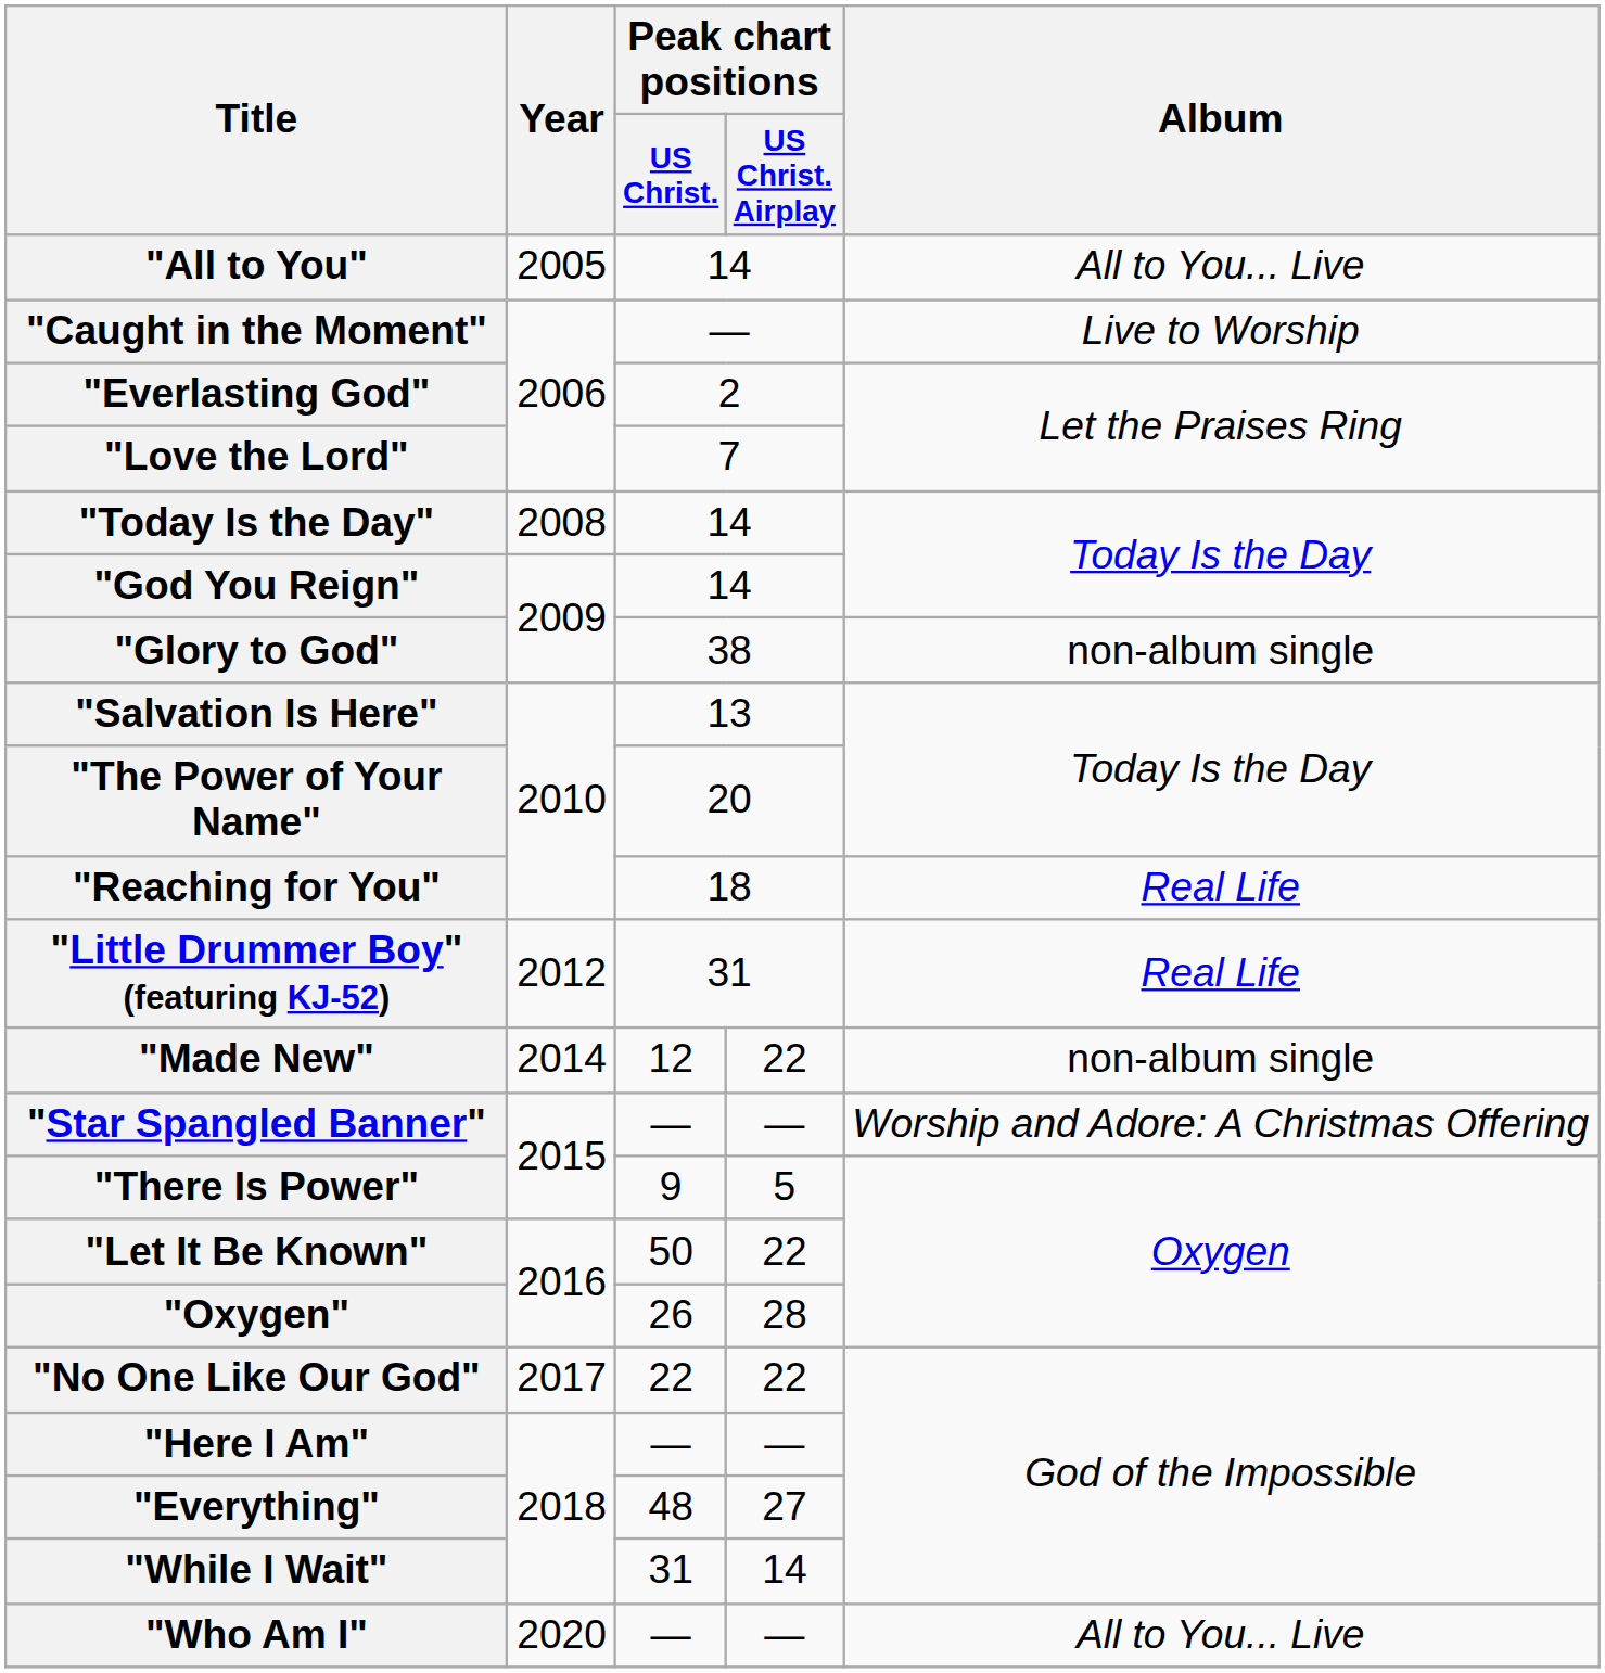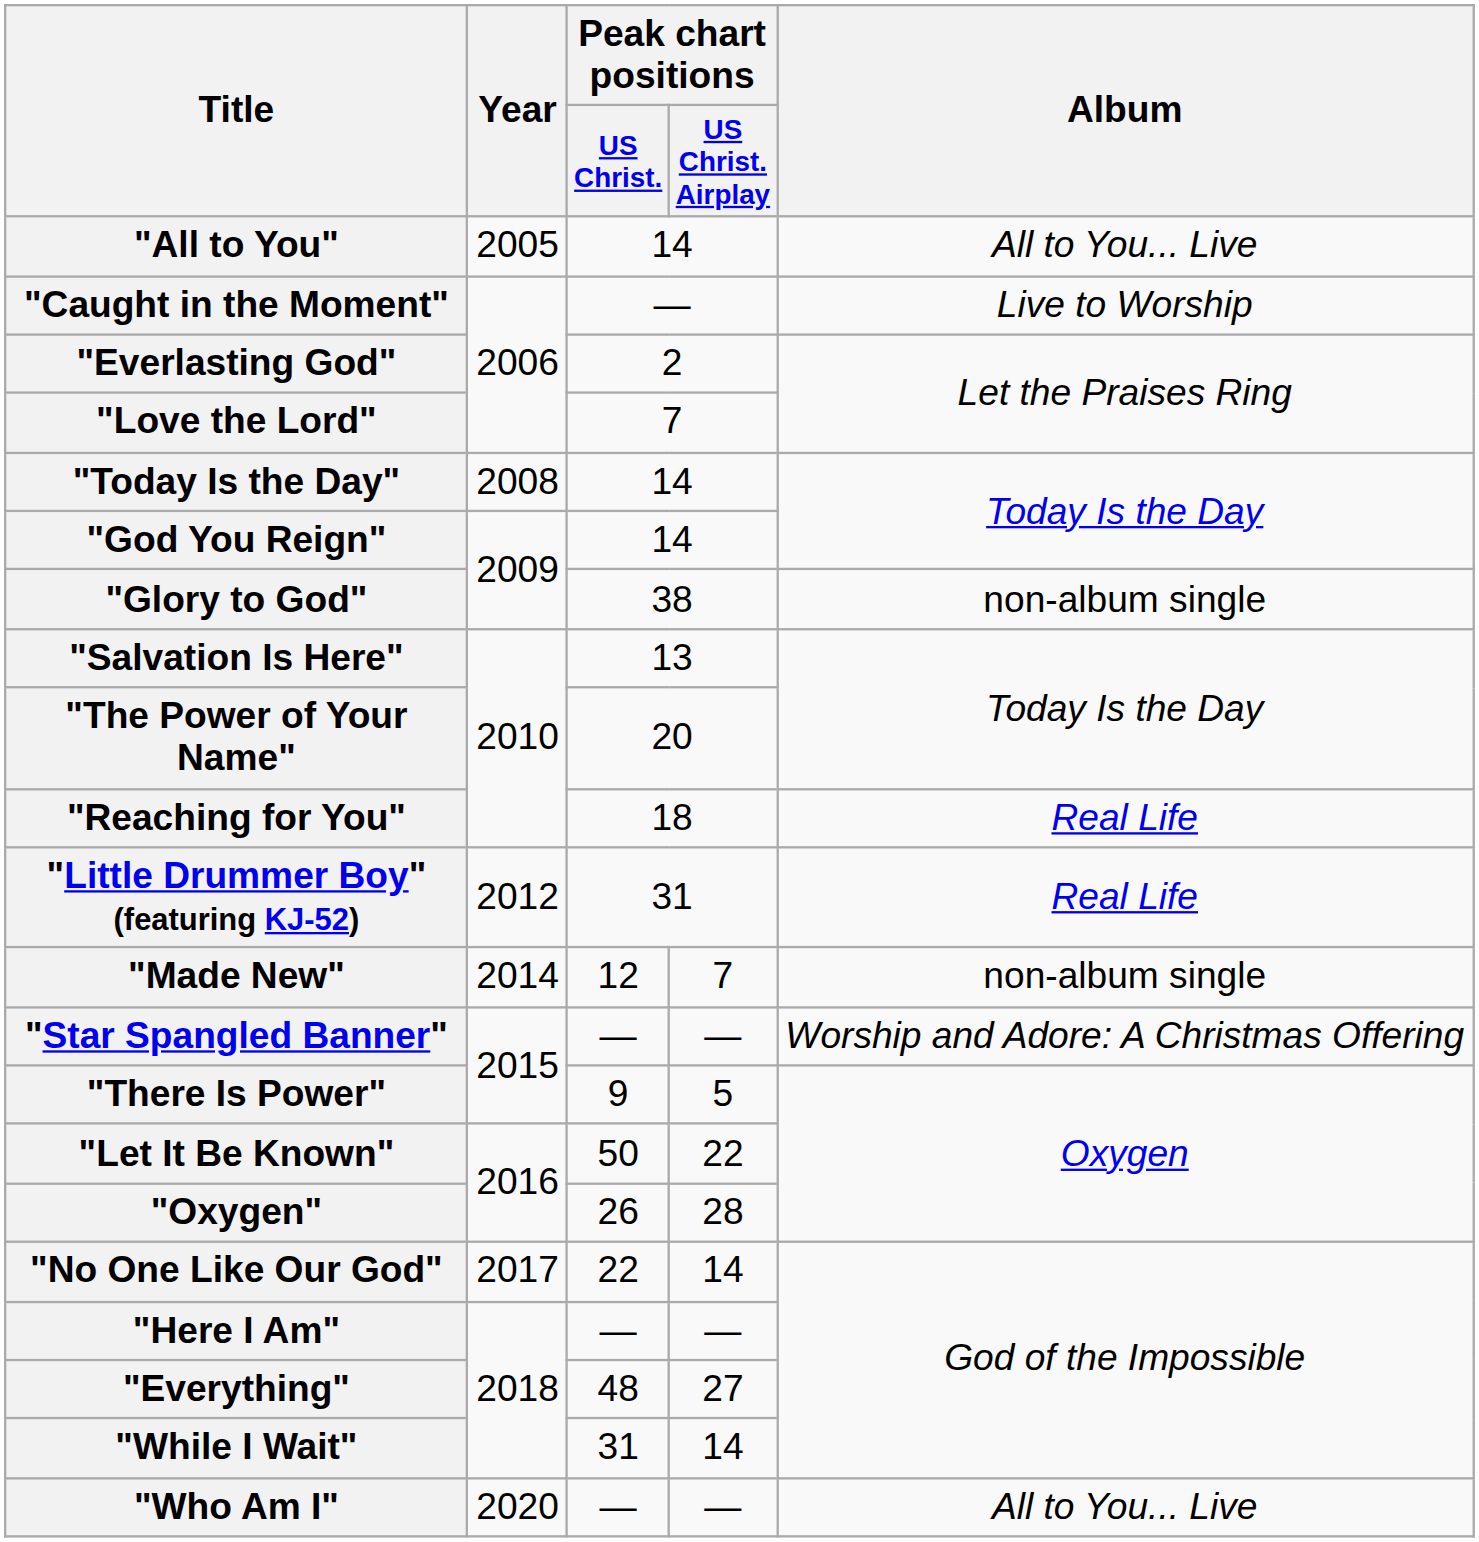 <table class="wikitable plainrowheaders" style=text-align:center;>
 <tr>
 <th scope="col" rowspan="2" style="width:12em;">Title</th>
 <th scope="col" rowspan="2">Year</th>
 <th scope="col" colspan="2">Peak chart positions</th>
 <th scope="col" rowspan="2">Album</th>
 </tr>
 <tr style="font-size:smaller;">
 <th scope="col" style="width:3em;font-size:90%;"><a href='#'>US<br>Christ.</a><br></th>
 <th scope="col" style="width:3em;font-size:90%;"><a href='#'>US<br>Christ.<br>Airplay</a><br></th>
 </tr>
 <tr>
 <th scope="row">"All to You"</th>
 <td>2005</td>
 <td colspan="2">14</td>
 <td><em>All to You... Live</em></td>
 </tr>
 <tr>
 <th scope="row">"Caught in the Moment"</th>
 <td rowspan="3">2006</td>
 <td colspan="2">—</td>
 <td><em>Live to Worship</em></td>
 </tr>
 <tr>
 <th scope="row">"Everlasting God"</th>
 <td colspan="2">2</td>
 <td rowspan="2"><em>Let the Praises Ring</em></td>
 </tr>
 <tr>
 <th scope="row">"Love the Lord"</th>
 <td colspan="2">7</td>
 </tr>
 <tr>
 <th scope="row">"Today Is the Day"</th>
 <td>2008</td>
 <td colspan="2">14</td>
 <td rowspan="2"><em><a href='#'>Today Is the Day</a></em></td>
 </tr>
 <tr>
 <th scope="row">"God You Reign"</th>
 <td rowspan="2">2009</td>
 <td colspan="2">14</td>
 </tr>
 <tr>
 <th scope="row">"Glory to God"</th>
 <td colspan="2">38</td>
 <td>non-album single</td>
 </tr>
 <tr>
 <th scope="row">"Salvation Is Here"</th>
 <td rowspan="3">2010</td>
 <td colspan="2">13</td>
 <td rowspan="2"><em>Today Is the Day</em></td>
 </tr>
 <tr>
 <th scope="row">"The Power of Your Name"</th>
 <td colspan="2">20</td>
 </tr>
 <tr>
 <th scope="row">"Reaching for You"</th>
 <td colspan="2">18</td>
 <td><em><a href='#'>Real Life</a></em></td>
 </tr>
 <tr>
 <th scope="row">"<a href='#'>Little Drummer Boy</a>"<br><small>(featuring <a href='#'>KJ-52</a>)</small></th>
 <td>2012</td>
 <td colspan="2">31</td>
 <td><em><a href='#'>Real Life</a></em></td>
 </tr>
 <tr>
 <th scope="row">"Made New"</th>
 <td>2014</td>
 <td>12</td>
-<td>22</td>
+<td>7</td>
 <td>non-album single</td>
 </tr>
 <tr>
 <th scope="row">"<a href='#'>Star Spangled Banner</a>"</th>
 <td rowspan="2">2015</td>
 <td>—</td>
 <td>—</td>
 <td><em>Worship and Adore: A Christmas Offering</em></td>
 </tr>
 <tr>
 <th scope="row">"There Is Power"</th>
 <td>9</td>
 <td>5</td>
 <td rowspan="3"><em><a href='#'>Oxygen</a></em></td>
 </tr>
 <tr>
 <th scope="row">"Let It Be Known"</th>
 <td rowspan="2">2016</td>
 <td>50</td>
 <td>22</td>
 </tr>
 <tr>
 <th scope="row">"Oxygen"</th>
 <td>26</td>
 <td>28</td>
 </tr>
 <tr>
 <th scope="row">"No One Like Our God"</th>
 <td>2017</td>
 <td>22</td>
-<td>22</td>
+<td>14</td>
 <td rowspan="4"><em>God of the Impossible</em></td>
 </tr>
 <tr>
 <th scope="row">"Here I Am"</th>
 <td rowspan="3">2018</td>
 <td>—</td>
 <td>—</td>
 </tr>
 <tr>
 <th scope="row">"Everything"</th>
 <td>48</td>
 <td>27</td>
 </tr>
 <tr>
 <th scope="row">"While I Wait"</th>
 <td>31</td>
 <td>14</td>
 </tr>
 <tr>
 <th scope="row">"Who Am I"</th>
 <td>2020</td>
 <td>—</td>
 <td>—</td>
 <td><em>All to You... Live</em></td>
 </tr>
 </table>
